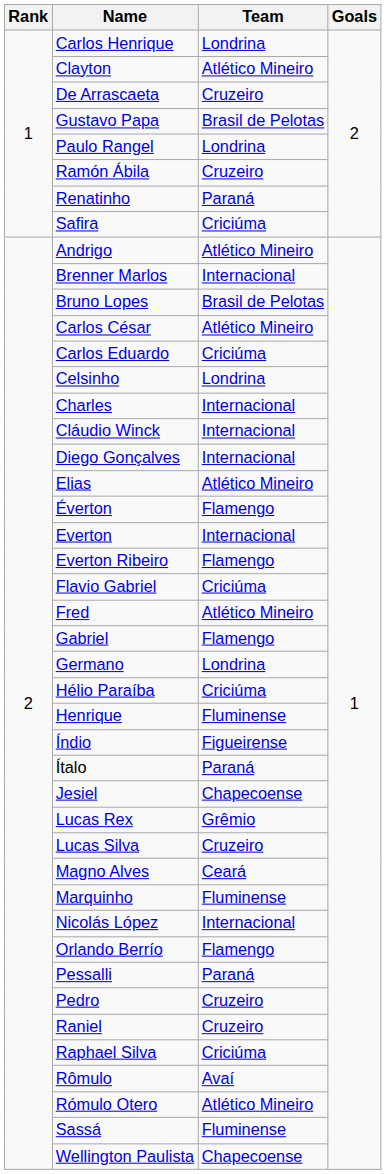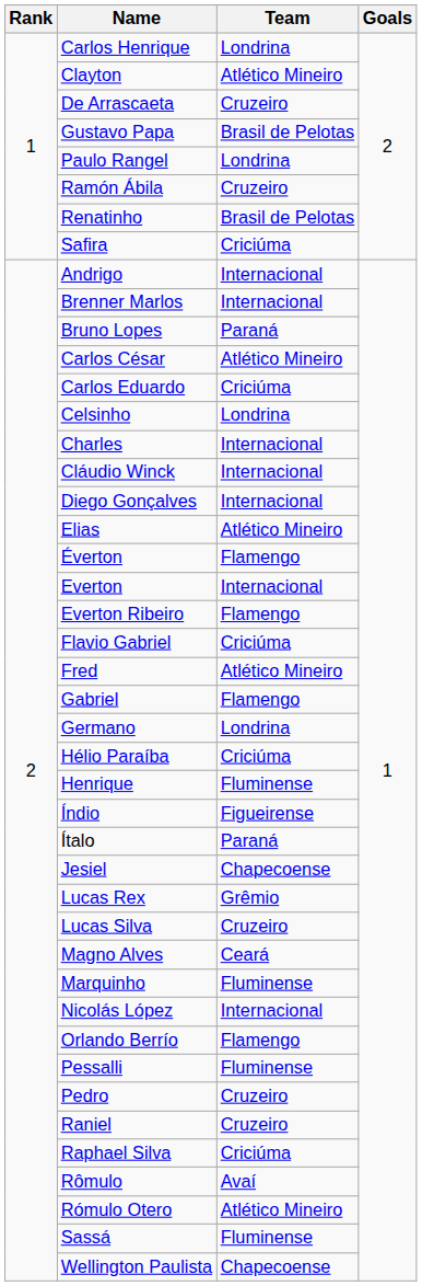 <table class="wikitable" style="text-align: center;">
 <tr>
 <th>Rank</th>
 <th>Name</th>
 <th>Team</th>
 <th>Goals</th>
 </tr>
 <tr>
 <td rowspan=8>1</td>
 <td align="left"> <a href='#'>Carlos Henrique</a></td>
 <td align="left"> <a href='#'>Londrina</a></td>
 <td rowspan=8>2</td>
 </tr>
 <tr>
 <td align="left"> <a href='#'>Clayton</a></td>
 <td align="left"> <a href='#'>Atlético Mineiro</a></td>
 </tr>
 <tr>
 <td align="left"> <a href='#'>De Arrascaeta</a></td>
 <td align="left"> <a href='#'>Cruzeiro</a></td>
 </tr>
 <tr>
 <td align="left"> <a href='#'>Gustavo Papa</a></td>
 <td align="left"> <a href='#'>Brasil de Pelotas</a></td>
 </tr>
 <tr>
 <td align="left"> <a href='#'>Paulo Rangel</a></td>
 <td align="left"> <a href='#'>Londrina</a></td>
 </tr>
 <tr>
 <td align="left"> <a href='#'>Ramón Ábila</a></td>
 <td align="left"> <a href='#'>Cruzeiro</a></td>
 </tr>
 <tr>
 <td align="left"> <a href='#'>Renatinho</a></td>
-<td align="left"> <a href='#'>Paraná</a></td>
+<td align="left"> <a href='#'>Brasil de Pelotas</a></td>
 </tr>
 <tr>
 <td align="left"> <a href='#'>Safira</a></td>
 <td align="left"> <a href='#'>Criciúma</a></td>
 </tr>
 <tr>
 <td rowspan=36>2</td>
 <td align="left"> <a href='#'>Andrigo</a></td>
-<td align="left"> <a href='#'>Atlético Mineiro</a></td>
+<td align="left"> <a href='#'>Internacional</a></td>
 <td rowspan=36>1</td>
 </tr>
 <tr>
 <td align="left"> <a href='#'>Brenner Marlos</a></td>
 <td align="left"> <a href='#'>Internacional</a></td>
 </tr>
 <tr>
 <td align="left"> <a href='#'>Bruno Lopes</a></td>
-<td align="left"> <a href='#'>Brasil de Pelotas</a></td>
+<td align="left"> <a href='#'>Paraná</a></td>
 </tr>
 <tr>
 <td align="left"> <a href='#'>Carlos César</a></td>
 <td align="left"> <a href='#'>Atlético Mineiro</a></td>
 </tr>
 <tr>
 <td align="left"> <a href='#'>Carlos Eduardo</a></td>
 <td align="left"> <a href='#'>Criciúma</a></td>
 </tr>
 <tr>
 <td align="left"> <a href='#'>Celsinho</a></td>
 <td align="left"> <a href='#'>Londrina</a></td>
 </tr>
 <tr>
 <td align="left"> <a href='#'>Charles</a></td>
 <td align="left"> <a href='#'>Internacional</a></td>
 </tr>
 <tr>
 <td align="left"> <a href='#'>Cláudio Winck</a></td>
 <td align="left"> <a href='#'>Internacional</a></td>
 </tr>
 <tr>
 <td align="left"> <a href='#'>Diego Gonçalves</a></td>
 <td align="left"> <a href='#'>Internacional</a></td>
 </tr>
 <tr>
 <td align="left"> <a href='#'>Elias</a></td>
 <td align="left"> <a href='#'>Atlético Mineiro</a></td>
 </tr>
 <tr>
 <td align="left"> <a href='#'>Éverton</a></td>
 <td align="left"> <a href='#'>Flamengo</a></td>
 </tr>
 <tr>
 <td align="left"> <a href='#'>Everton</a></td>
 <td align="left"> <a href='#'>Internacional</a></td>
 </tr>
 <tr>
 <td align="left"> <a href='#'>Everton Ribeiro</a></td>
 <td align="left"> <a href='#'>Flamengo</a></td>
 </tr>
 <tr>
 <td align="left"> <a href='#'>Flavio Gabriel</a></td>
 <td align="left"> <a href='#'>Criciúma</a></td>
 </tr>
 <tr>
 <td align="left"> <a href='#'>Fred</a></td>
 <td align="left"> <a href='#'>Atlético Mineiro</a></td>
 </tr>
 <tr>
 <td align="left"> <a href='#'>Gabriel</a></td>
 <td align="left"> <a href='#'>Flamengo</a></td>
 </tr>
 <tr>
 <td align="left"> <a href='#'>Germano</a></td>
 <td align="left"> <a href='#'>Londrina</a></td>
 </tr>
 <tr>
 <td align="left"> <a href='#'>Hélio Paraíba</a></td>
 <td align="left"> <a href='#'>Criciúma</a></td>
 </tr>
 <tr>
 <td align="left"> <a href='#'>Henrique</a></td>
 <td align="left"> <a href='#'>Fluminense</a></td>
 </tr>
 <tr>
 <td align="left"> <a href='#'>Índio</a></td>
 <td align="left"> <a href='#'>Figueirense</a></td>
 </tr>
 <tr>
 <td align="left"> Ítalo</td>
 <td align="left"> <a href='#'>Paraná</a></td>
 </tr>
 <tr>
 <td align="left"> <a href='#'>Jesiel</a></td>
 <td align="left"> <a href='#'>Chapecoense</a></td>
 </tr>
 <tr>
 <td align="left"> <a href='#'>Lucas Rex</a></td>
 <td align="left"> <a href='#'>Grêmio</a></td>
 </tr>
 <tr>
 <td align="left"> <a href='#'>Lucas Silva</a></td>
 <td align="left"> <a href='#'>Cruzeiro</a></td>
 </tr>
 <tr>
 <td align="left"> <a href='#'>Magno Alves</a></td>
 <td align="left"> <a href='#'>Ceará</a></td>
 </tr>
 <tr>
 <td align="left"> <a href='#'>Marquinho</a></td>
 <td align="left"> <a href='#'>Fluminense</a></td>
 </tr>
 <tr>
 <td align="left"> <a href='#'>Nicolás López</a></td>
 <td align="left"> <a href='#'>Internacional</a></td>
 </tr>
 <tr>
 <td align="left"> <a href='#'>Orlando Berrío</a></td>
 <td align="left"> <a href='#'>Flamengo</a></td>
 </tr>
 <tr>
 <td align="left"> <a href='#'>Pessalli</a></td>
-<td align="left"> <a href='#'>Paraná</a></td>
+<td align="left"> <a href='#'>Fluminense</a></td>
 </tr>
 <tr>
 <td align="left"> <a href='#'>Pedro</a></td>
 <td align="left"> <a href='#'>Cruzeiro</a></td>
 </tr>
 <tr>
 <td align="left"> <a href='#'>Raniel</a></td>
 <td align="left"> <a href='#'>Cruzeiro</a></td>
 </tr>
 <tr>
 <td align="left"> <a href='#'>Raphael Silva</a></td>
 <td align="left"> <a href='#'>Criciúma</a></td>
 </tr>
 <tr>
 <td align="left"> <a href='#'>Rômulo</a></td>
 <td align="left"> <a href='#'>Avaí</a></td>
 </tr>
 <tr>
 <td align="left"> <a href='#'>Rómulo Otero</a></td>
 <td align="left"> <a href='#'>Atlético Mineiro</a></td>
 </tr>
 <tr>
 <td align="left"> <a href='#'>Sassá</a></td>
 <td align="left"> <a href='#'>Fluminense</a></td>
 </tr>
 <tr>
 <td align="left"> <a href='#'>Wellington Paulista</a></td>
 <td align="left"> <a href='#'>Chapecoense</a></td>
 </tr>
 </table>
